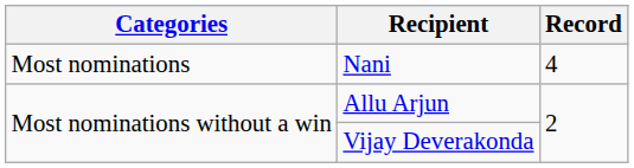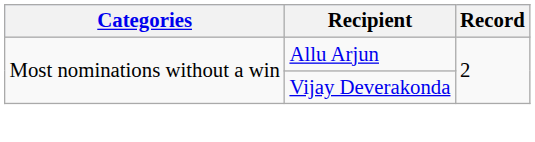 <table class="wikitable sortable">
 <tr style="background:#d1e4fd;">
 <th><strong><a href='#'>Categories</a></strong></th>
 <th>Recipient</th>
 <th>Record</th>
-</tr>
-<tr>
-<td>Most nominations</td>
-<td><a href='#'>Nani</a></td>
-<td>4</td>
 </tr>
 <tr>
 <td rowspan="2">Most nominations without a win</td>
 <td><a href='#'>Allu Arjun</a></td>
 <td rowspan="2">2</td>
 </tr>
 <tr>
 <td><a href='#'>Vijay Deverakonda</a></td>
 </tr>
 </table>
